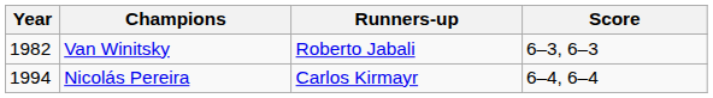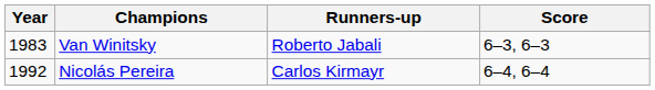 <table class="wikitable">
 <tr>
 <th style="width:40px">Year</th>
 <th style="width:200px">Champions</th>
 <th style="width:200px">Runners-up</th>
 <th style="width:160px" class="unsortable">Score</th>
 </tr>
 <tr>
-<td>1982</td>
+<td>1983</td>
 <td> <a href='#'>Van Winitsky</a></td>
 <td> <a href='#'>Roberto Jabali</a></td>
 <td>6–3, 6–3</td>
 </tr>
 <tr>
-<td>1994</td>
+<td>1992</td>
 <td> <a href='#'>Nicolás Pereira</a></td>
 <td> <a href='#'>Carlos Kirmayr</a></td>
 <td>6–4, 6–4</td>
 </tr>
 </table>
